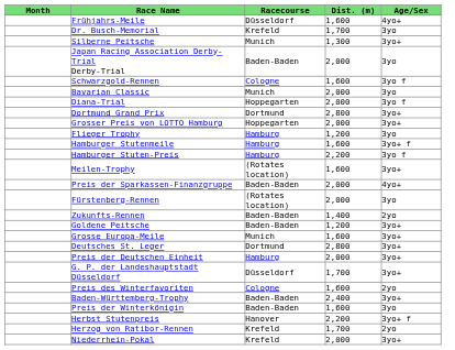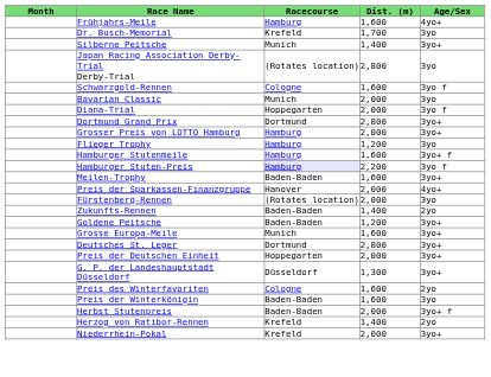 <table class = "sortable" | border="1" cellpadding="0" style="border-collapse: collapse; font-size:90%">
 <tr bgcolor="#77dd77" align="center">
 <th>Month</th>
 <th>Race Name</th>
 <th>Racecourse</th>
 <th>Dist. (m)</th>
 <th>Age/Sex</th>
 </tr>
 <tr>
 <td width=95px></td>
 <td width=250px><a href='#'>Frühjahrs-Meile</a></td>
-<td width=115px>Düsseldorf</td>
+<td><a href='#'>Hamburg</a></td>
 <td width=80px>1,600</td>
 <td width=85px>4yo+</td>
 </tr>
 <tr>
 <td></td>
 <td><a href='#'>Dr. Busch-Memorial</a></td>
 <td>Krefeld</td>
 <td>1,700</td>
 <td>3yo</td>
 </tr>
 <tr>
 <td></td>
 <td><a href='#'>Silberne Peitsche</a></td>
 <td>Munich</td>
-<td>1,300</td>
+<td>1,400</td>
 <td>3yo+</td>
 </tr>
 <tr>
 <td></td>
 <td><a href='#'>Japan Racing Association Derby-Trial</a><br>Derby-Trial</td>
-<td>Baden-Baden</td>
-<td>2,000</td>
+<td>(Rotates location)</td>
+<td>2,800</td>
 <td>3yo</td>
 </tr>
 <tr>
 <td></td>
 <td><a href='#'>Schwarzgold-Rennen</a></td>
 <td><a href='#'>Cologne</a></td>
 <td>1,600</td>
 <td>3yo f</td>
 </tr>
 <tr>
 <td></td>
 <td><a href='#'>Bavarian Classic</a></td>
 <td>Munich</td>
 <td>2,000</td>
 <td>3yo</td>
 </tr>
 <tr>
 <td></td>
 <td><a href='#'>Diana-Trial</a></td>
 <td>Hoppegarten</td>
 <td>2,000</td>
 <td>3yo f</td>
 </tr>
 <tr>
 <td></td>
 <td><a href='#'>Dortmund Grand Prix</a></td>
 <td>Dortmund</td>
 <td>2,800</td>
 <td>3yo+</td>
 </tr>
 <tr>
 <td></td>
 <td><a href='#'>Grosser Preis von LOTTO Hamburg</a></td>
-<td>Hoppegarten</td>
+<td><a href='#'>Hamburg</a></td>
 <td>2,000</td>
 <td>3yo+</td>
 </tr>
 <tr>
 <td></td>
 <td><a href='#'>Flieger Trophy</a></td>
 <td><a href='#'>Hamburg</a></td>
 <td>1,200</td>
 <td>3yo</td>
 </tr>
 <tr>
 <td></td>
 <td><a href='#'>Hamburger Stutenmeile</a></td>
 <td><a href='#'>Hamburg</a></td>
 <td>1,600</td>
 <td>3yo+ f</td>
 </tr>
 <tr>
 <td></td>
 <td><a href='#'>Hamburger Stuten-Preis</a></td>
-<td><a href='#'>Hamburg</a></td>
+<td style="background: lavender;"><a href='#'>Hamburg</a></td>
 <td>2,200</td>
 <td>3yo f</td>
 </tr>
 <tr>
 <td></td>
 <td><a href='#'>Meilen-Trophy</a></td>
-<td>(Rotates location)</td>
+<td>Baden-Baden</td>
 <td>1,600</td>
 <td>3yo+</td>
 </tr>
 <tr>
 <td></td>
 <td><a href='#'>Preis der Sparkassen-Finanzgruppe</a></td>
-<td>Baden-Baden</td>
+<td>Hanover</td>
 <td>2,000</td>
 <td>4yo+</td>
 </tr>
 <tr>
 <td></td>
 <td><a href='#'>Fürstenberg-Rennen</a></td>
 <td>(Rotates location)</td>
 <td>2,000</td>
 <td>3yo</td>
 </tr>
 <tr>
 <td></td>
 <td><a href='#'>Zukunfts-Rennen</a></td>
 <td>Baden-Baden</td>
 <td>1,400</td>
 <td>2yo</td>
 </tr>
 <tr>
 <td></td>
 <td><a href='#'>Goldene Peitsche</a></td>
 <td>Baden-Baden</td>
 <td>1,200</td>
 <td>3yo+</td>
 </tr>
 <tr>
 <td></td>
 <td><a href='#'>Grosse Europa-Meile</a></td>
 <td>Munich</td>
 <td>1,600</td>
 <td>3yo+</td>
 </tr>
 <tr>
 <td></td>
 <td><a href='#'>Deutsches St. Leger</a></td>
 <td>Dortmund</td>
 <td>2,800</td>
 <td>3yo+</td>
 </tr>
 <tr>
 <td></td>
 <td><a href='#'>Preis der Deutschen Einheit</a></td>
-<td><a href='#'>Hamburg</a></td>
+<td>Hoppegarten</td>
 <td>2,000</td>
 <td>3yo+</td>
 </tr>
 <tr>
 <td></td>
 <td><a href='#'>G. P. der Landeshauptstadt Düsseldorf</a></td>
 <td>Düsseldorf</td>
-<td>1,700</td>
+<td>1,300</td>
 <td>3yo+</td>
 </tr>
 <tr>
 <td></td>
 <td><a href='#'>Preis des Winterfavoriten</a></td>
 <td><a href='#'>Cologne</a></td>
 <td>1,600</td>
 <td>2yo</td>
 </tr>
 <tr>
 <td></td>
-<td><a href='#'>Baden-Württemberg-Trophy</a></td>
-<td>Baden-Baden</td>
-<td>2,400</td>
-<td>3yo+</td>
-</tr>
-<tr>
-<td></td>
 <td><a href='#'>Preis der Winterkönigin</a></td>
 <td>Baden-Baden</td>
 <td>1,600</td>
 <td>3yo</td>
 </tr>
 <tr>
 <td></td>
 <td><a href='#'>Herbst Stutenpreis</a></td>
-<td>Hanover</td>
-<td>2,200</td>
+<td>Baden-Baden</td>
+<td>2,000</td>
 <td>3yo+ f</td>
 </tr>
 <tr>
 <td></td>
 <td><a href='#'>Herzog von Ratibor-Rennen</a></td>
 <td>Krefeld</td>
-<td>1,700</td>
+<td>1,400</td>
 <td>2yo</td>
 </tr>
 <tr>
 <td></td>
 <td><a href='#'>Niederrhein-Pokal</a></td>
 <td>Krefeld</td>
 <td>2,000</td>
 <td>3yo+</td>
 </tr>
 </table>
